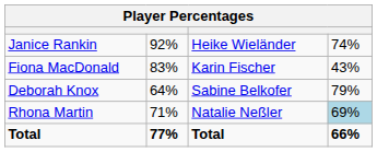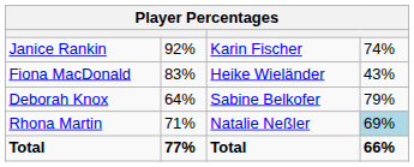 <table class="wikitable">
 <tr>
 <th colspan=4 width=400>Player Percentages</th>
 </tr>
 <tr>
 <th colspan=2 width=200></th>
 <th colspan=2 width=200></th>
 </tr>
 <tr>
 <td><a href='#'>Janice Rankin</a></td>
 <td>92%</td>
-<td><a href='#'>Heike Wieländer</a></td>
+<td><a href='#'>Karin Fischer</a></td>
 <td>74%</td>
 </tr>
 <tr>
 <td><a href='#'>Fiona MacDonald</a></td>
 <td>83%</td>
-<td><a href='#'>Karin Fischer</a></td>
+<td><a href='#'>Heike Wieländer</a></td>
 <td>43%</td>
 </tr>
 <tr>
 <td><a href='#'>Deborah Knox</a></td>
 <td>64%</td>
 <td><a href='#'>Sabine Belkofer</a></td>
 <td>79%</td>
 </tr>
 <tr>
 <td><a href='#'>Rhona Martin</a></td>
 <td>71%</td>
 <td><a href='#'>Natalie Neßler</a></td>
 <td style="background: lightblue;">69%</td>
 </tr>
 <tr>
 <td><strong>Total</strong></td>
 <td><strong>77%</strong></td>
 <td><strong>Total</strong></td>
 <td><strong>66%</strong></td>
 </tr>
 </table>
